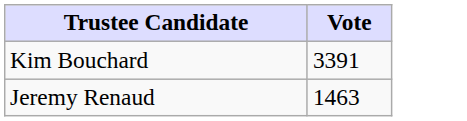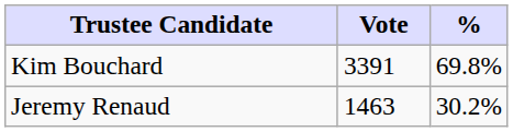 <table class="wikitable sortable">
 <tr>
 <th style="background:#ddf; width:200px;">Trustee Candidate</th>
 <th style="background:#ddf; width:50px;">Vote</th>
+<th style="background:#ddf; width:30px;">%</th>
 </tr>
 <tr>
 <td>Kim Bouchard</td>
 <td>3391</td>
+<td>69.8%</td>
 </tr>
 <tr>
 <td>Jeremy Renaud</td>
 <td>1463</td>
+<td>30.2%</td>
 </tr>
 </table>
